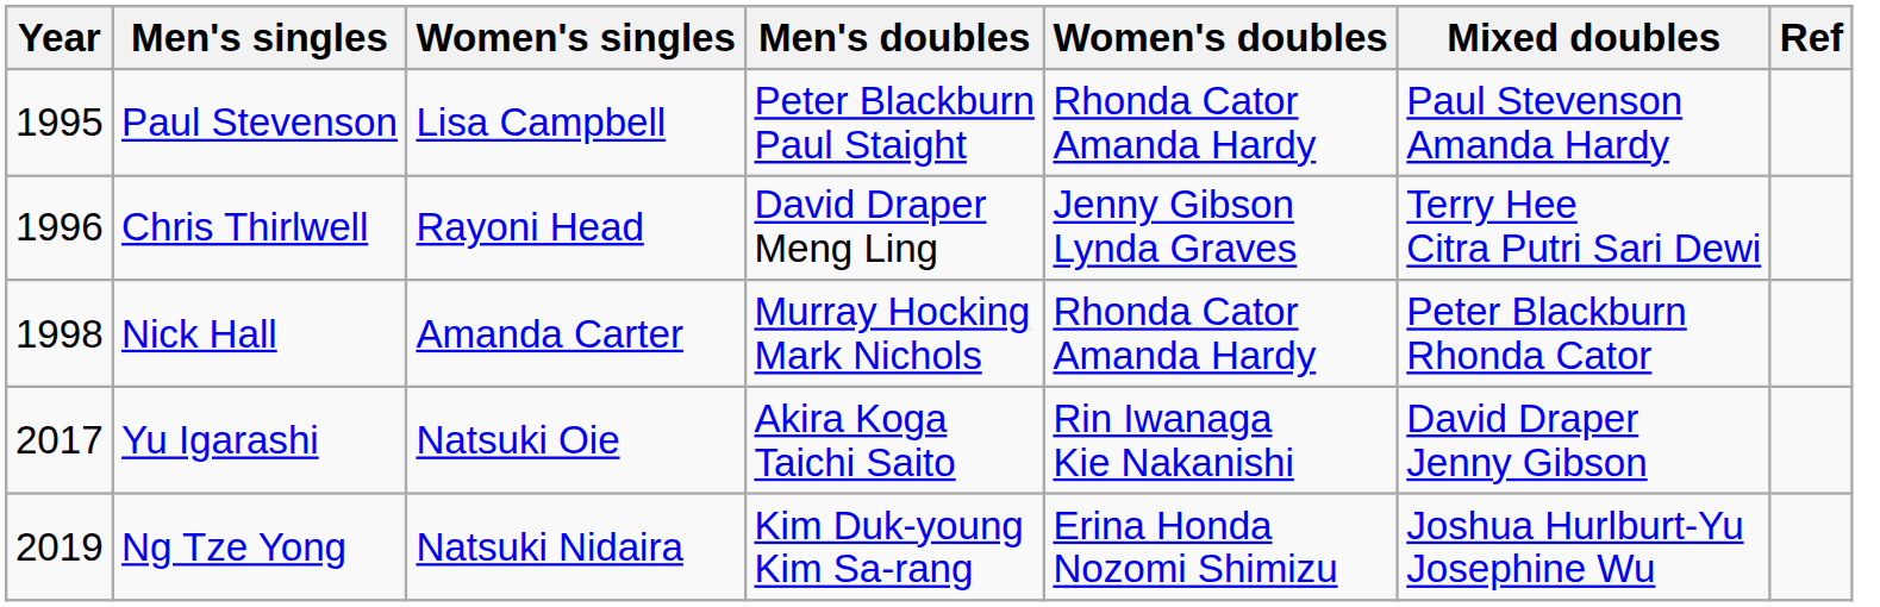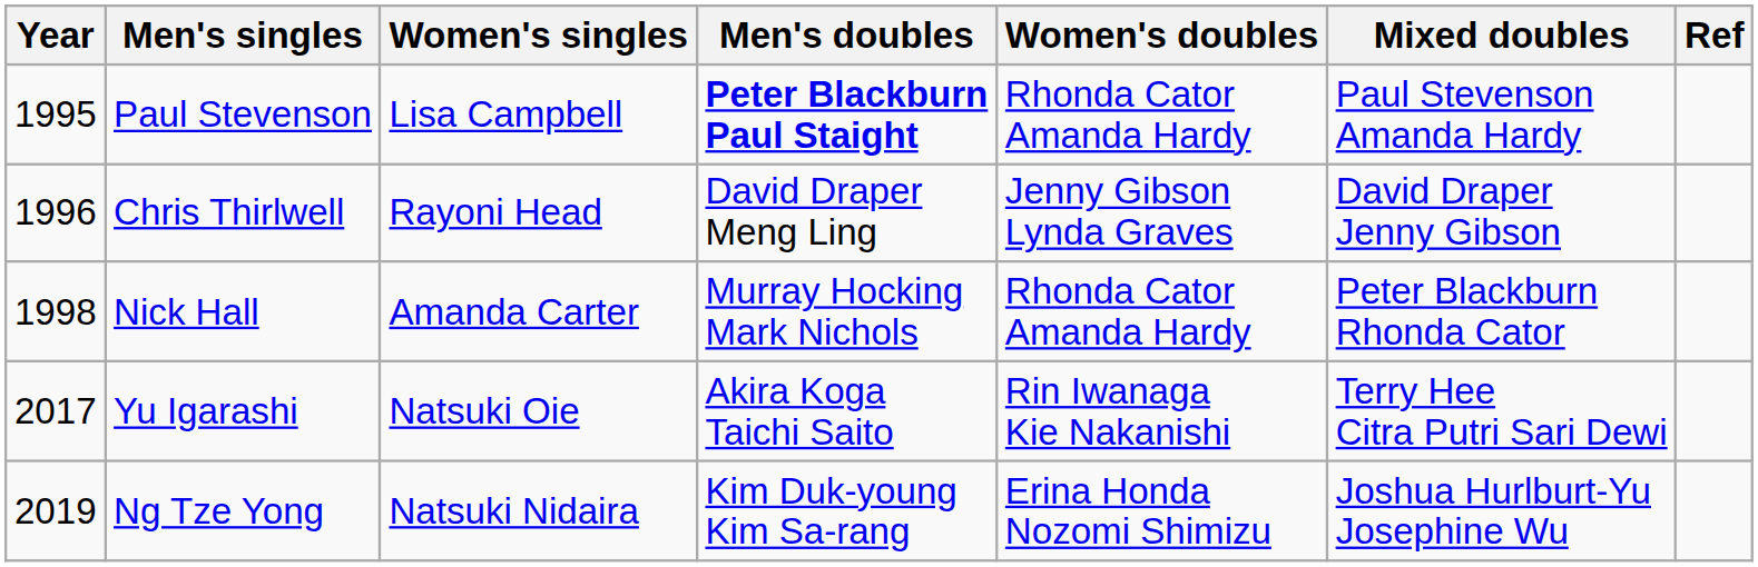 <table class=wikitable style="font-size:90%;">
 <tr>
 <th>Year</th>
 <th>Men's singles</th>
 <th>Women's singles</th>
 <th>Men's doubles</th>
 <th>Women's doubles</th>
 <th>Mixed doubles</th>
 <th>Ref</th>
 </tr>
 <tr>
 <td>1995</td>
 <td> <a href='#'>Paul Stevenson</a></td>
 <td> <a href='#'>Lisa Campbell</a></td>
-<td> <a href='#'>Peter Blackburn</a><br> <a href='#'>Paul Staight</a></td>
+<td><strong> <a href='#'>Peter Blackburn</a><br> <a href='#'>Paul Staight</a></strong></td>
 <td> <a href='#'>Rhonda Cator</a><br> <a href='#'>Amanda Hardy</a></td>
 <td> <a href='#'>Paul Stevenson</a><br> <a href='#'>Amanda Hardy</a></td>
 <td></td>
 </tr>
 <tr>
 <td>1996</td>
 <td> <a href='#'>Chris Thirlwell</a></td>
 <td> <a href='#'>Rayoni Head</a></td>
 <td> <a href='#'>David Draper</a><br> Meng Ling</td>
 <td> <a href='#'>Jenny Gibson</a><br> <a href='#'>Lynda Graves</a></td>
-<td> <a href='#'>Terry Hee</a><br> <a href='#'>Citra Putri Sari Dewi</a></td>
+<td> <a href='#'>David Draper</a><br> <a href='#'>Jenny Gibson</a></td>
 <td></td>
 </tr>
 <tr>
 <td>1998</td>
 <td> <a href='#'>Nick Hall</a></td>
 <td> <a href='#'>Amanda Carter</a></td>
 <td> <a href='#'>Murray Hocking</a><br> <a href='#'>Mark Nichols</a></td>
 <td> <a href='#'>Rhonda Cator</a><br> <a href='#'>Amanda Hardy</a></td>
 <td> <a href='#'>Peter Blackburn</a><br> <a href='#'>Rhonda Cator</a></td>
 <td></td>
 </tr>
 <tr>
 <td>2017</td>
 <td> <a href='#'>Yu Igarashi</a></td>
 <td> <a href='#'>Natsuki Oie</a></td>
 <td> <a href='#'>Akira Koga</a><br> <a href='#'>Taichi Saito</a></td>
 <td> <a href='#'>Rin Iwanaga</a><br> <a href='#'>Kie Nakanishi</a></td>
-<td> <a href='#'>David Draper</a><br> <a href='#'>Jenny Gibson</a></td>
+<td> <a href='#'>Terry Hee</a><br> <a href='#'>Citra Putri Sari Dewi</a></td>
 <td></td>
 </tr>
 <tr>
 <td>2019</td>
 <td> <a href='#'>Ng Tze Yong</a></td>
 <td> <a href='#'>Natsuki Nidaira</a></td>
 <td> <a href='#'>Kim Duk-young</a><br> <a href='#'>Kim Sa-rang</a></td>
 <td> <a href='#'>Erina Honda</a><br> <a href='#'>Nozomi Shimizu</a></td>
 <td> <a href='#'>Joshua Hurlburt-Yu</a><br> <a href='#'>Josephine Wu</a></td>
 <td></td>
 </tr>
 </table>
